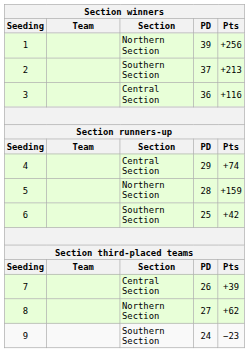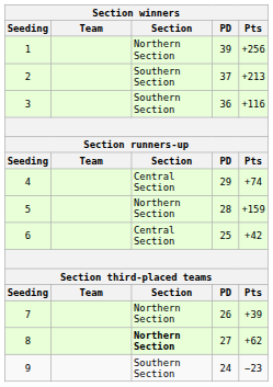 <table class="wikitable" style="text-align:center; font-size:100%; width:40%;">
 <tr>
 <th colspan="100%" cellpadding="0" cellspacing="0"><strong>Section winners</strong></th>
 </tr>
 <tr>
 <th style="width:10%;">Seeding</th>
 <th style="width:30%;">Team</th>
 <th style="width:30%;">Section</th>
 <th style="width:10%;">PD</th>
 <th style="width:10%;">Pts</th>
 </tr>
 <tr style="background:#E8FFD8;">
 <td>1</td>
 <td style="text-align:left;"></td>
 <td style="text-align:left;">Northern Section</td>
 <td>39</td>
 <td>+256</td>
 </tr>
 <tr style="background:#E8FFD8;">
 <td>2</td>
 <td style="text-align:left;"></td>
 <td style="text-align:left;">Southern Section</td>
 <td>37</td>
 <td>+213</td>
 </tr>
 <tr style="background:#E8FFD8;">
 <td>3</td>
 <td style="text-align:left;"></td>
-<td style="text-align:left;">Central Section</td>
+<td style="text-align:left;">Southern Section</td>
 <td>36</td>
 <td>+116</td>
 </tr>
 <tr>
 <th colspan="100%" style="height:20px"></th>
 </tr>
 <tr>
 <th colspan="100%" cellpadding="0" cellspacing="0"><strong>Section runners-up</strong></th>
 </tr>
 <tr>
 <th style="width:10%;">Seeding</th>
 <th style="width:30%;">Team</th>
 <th style="width:30%;">Section</th>
 <th style="width:10%;">PD</th>
 <th style="width:10%;">Pts</th>
 </tr>
 <tr style="background:#E8FFD8;">
 <td>4</td>
 <td style="text-align:left;"></td>
 <td style="text-align:left;">Central Section</td>
 <td>29</td>
 <td>+74</td>
 </tr>
 <tr style="background:#E8FFD8;">
 <td>5</td>
 <td style="text-align:left;"></td>
 <td style="text-align:left;">Northern Section</td>
 <td>28</td>
 <td>+159</td>
 </tr>
 <tr style="background:#E8FFD8;">
 <td>6</td>
 <td style="text-align:left;"></td>
-<td style="text-align:left;">Southern Section</td>
+<td style="text-align:left;">Central Section</td>
 <td>25</td>
 <td>+42</td>
 </tr>
 <tr>
 <th colspan="100%" style="height:20px"></th>
 </tr>
 <tr>
 <th colspan="100%" cellpadding="0" cellspacing="0"><strong>Section third-placed teams</strong></th>
 </tr>
 <tr>
 <th style="width:10%;">Seeding</th>
 <th style="width:30%;">Team</th>
 <th style="width:30%;">Section</th>
 <th style="width:10%;">PD</th>
 <th style="width:10%;">Pts</th>
 </tr>
 <tr style="background:#E8FFD8;">
 <td>7</td>
 <td style="text-align:left;"></td>
-<td style="text-align:left;">Central Section</td>
+<td style="text-align:left;">Northern Section</td>
 <td>26</td>
 <td>+39</td>
 </tr>
 <tr style="background:#E8FFD8;">
 <td>8</td>
 <td style="text-align:left;"></td>
-<td style="text-align:left;">Northern Section</td>
+<td style="text-align:left;"><strong>Northern Section</strong></td>
 <td>27</td>
 <td>+62</td>
 </tr>
 <tr>
 <td>9</td>
 <td style="text-align:left;"></td>
 <td style="text-align:left;">Southern Section</td>
 <td>24</td>
 <td>−23</td>
 </tr>
 </table>
